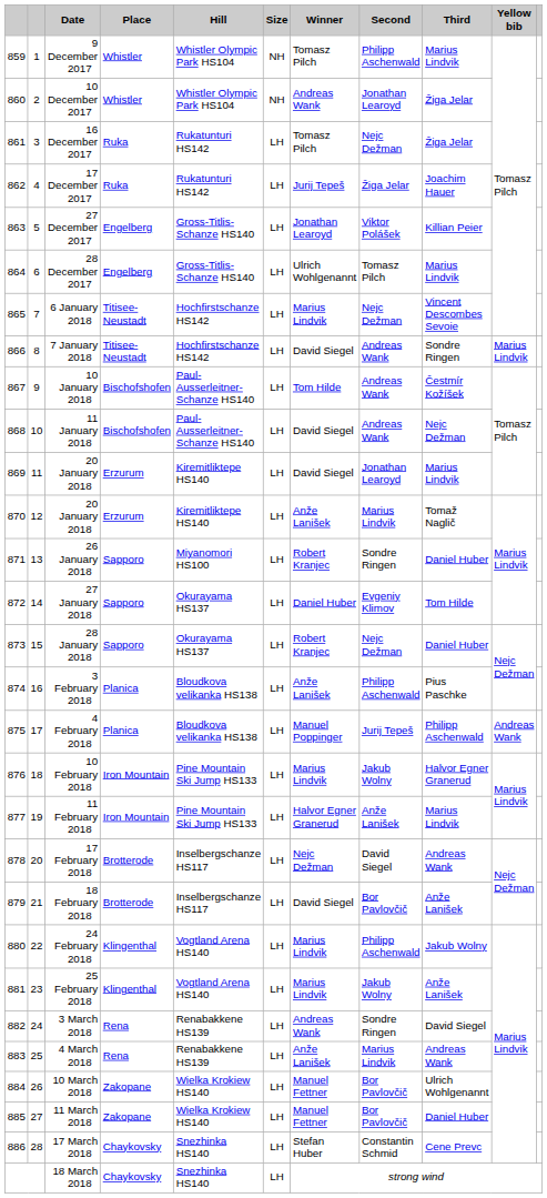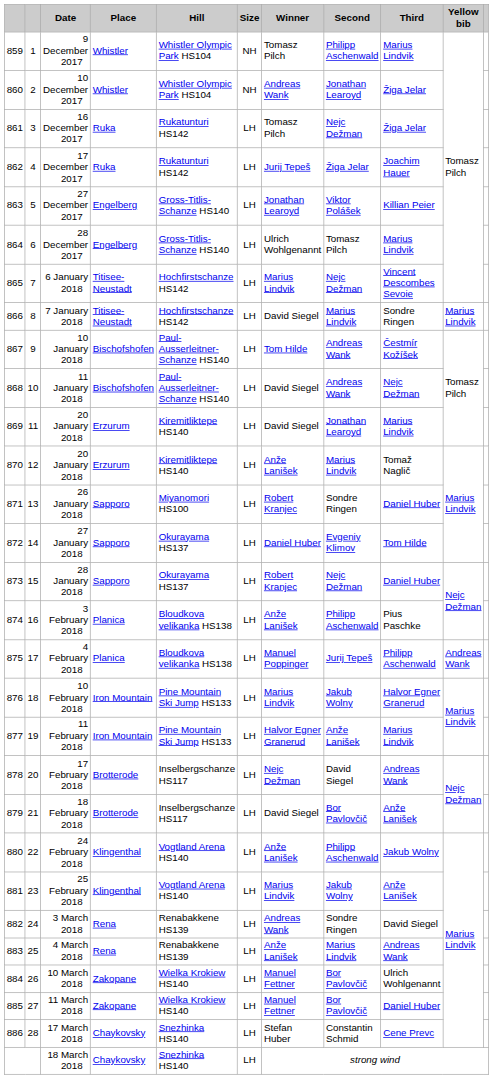 <table class="wikitable plainrowheaders" style="background:#fff; font-size:86%; line-height:16px; border:grey solid 1px; border-collapse:collapse;">
 <tr style="background:#ccc; text-align:center;">
 <th scope="col" style="background:#ccc; width=25 px;"></th>
 <th scope="col" style="background:#ccc; width=30 px;"></th>
 <th scope="col" style="background:#ccc; width:120px;">Date</th>
 <th scope="col" style="background:#ccc; width:200px;">Place</th>
 <th scope="col" style="background:#ccc; width:240px;">Hill</th>
 <th scope="col" style="background:#ccc; width:40px;">Size</th>
 <th scope="col" style="background:#ccc; width:185px;">Winner</th>
 <th scope="col" style="background:#ccc; width:185px;">Second</th>
 <th scope="col" style="background:#ccc; width:185px;">Third</th>
 <th scope="col" style="background:#ccc; width:180px;">Yellow bib</th>
 <th scope="col" style="background:#ccc; width:10px;"></th>
 </tr>
 <tr>
 <td align=center>859</td>
 <td align=center>1</td>
 <td align=right>9 December 2017  </td>
 <td> <a href='#'>Whistler</a></td>
 <td><a href='#'>Whistler Olympic Park</a> HS104</td>
 <td align=center>NH</td>
 <td> Tomasz Pilch</td>
 <td> <a href='#'>Philipp Aschenwald</a></td>
 <td> <a href='#'>Marius Lindvik</a></td>
 <td rowspan=7> Tomasz Pilch</td>
 <td></td>
 </tr>
 <tr>
 <td align=center>860</td>
 <td align=center>2</td>
 <td align=right>10 December 2017  </td>
 <td> <a href='#'>Whistler</a></td>
 <td><a href='#'>Whistler Olympic Park</a> HS104</td>
 <td align=center>NH</td>
 <td> <a href='#'>Andreas Wank</a></td>
 <td> <a href='#'>Jonathan Learoyd</a></td>
 <td> <a href='#'>Žiga Jelar</a></td>
 <td></td>
 </tr>
 <tr>
 <td align=center>861</td>
 <td align=center>3</td>
 <td align=right>16 December 2017  </td>
 <td> <a href='#'>Ruka</a></td>
 <td><a href='#'>Rukatunturi</a> HS142</td>
 <td align=center>LH</td>
 <td> Tomasz Pilch</td>
 <td> <a href='#'>Nejc Dežman</a></td>
 <td> <a href='#'>Žiga Jelar</a></td>
 <td></td>
 </tr>
 <tr>
 <td align=center>862</td>
 <td align=center>4</td>
 <td align=right>17 December 2017  </td>
 <td> <a href='#'>Ruka</a></td>
 <td><a href='#'>Rukatunturi</a> HS142</td>
 <td align=center>LH</td>
 <td> <a href='#'>Jurij Tepeš</a></td>
 <td> <a href='#'>Žiga Jelar</a></td>
 <td> <a href='#'>Joachim Hauer</a></td>
 <td></td>
 </tr>
 <tr>
 <td align=center>863</td>
 <td align=center>5</td>
 <td align=right>27 December 2017  </td>
 <td> <a href='#'>Engelberg</a></td>
 <td><a href='#'>Gross-Titlis-Schanze</a> HS140</td>
 <td align=center>LH</td>
 <td> <a href='#'>Jonathan Learoyd</a></td>
 <td> <a href='#'>Viktor Polášek</a></td>
 <td> <a href='#'>Killian Peier</a></td>
 <td></td>
 </tr>
 <tr>
 <td align=center>864</td>
 <td align=center>6</td>
 <td align=right>28 December 2017  </td>
 <td> <a href='#'>Engelberg</a></td>
 <td><a href='#'>Gross-Titlis-Schanze</a> HS140</td>
 <td align=center>LH</td>
 <td> Ulrich Wohlgenannt</td>
 <td> Tomasz Pilch</td>
 <td> <a href='#'>Marius Lindvik</a></td>
 <td></td>
 </tr>
 <tr>
 <td align=center>865</td>
 <td align=center>7</td>
 <td align=right>6 January 2018  </td>
 <td> <a href='#'>Titisee-Neustadt</a></td>
 <td><a href='#'>Hochfirstschanze</a> HS142</td>
 <td align=center>LH</td>
 <td> <a href='#'>Marius Lindvik</a></td>
 <td> <a href='#'>Nejc Dežman</a></td>
 <td> <a href='#'>Vincent Descombes Sevoie</a></td>
 <td></td>
 </tr>
 <tr>
 <td align=center>866</td>
 <td align=center>8</td>
 <td align=right>7 January 2018  </td>
 <td> <a href='#'>Titisee-Neustadt</a></td>
 <td><a href='#'>Hochfirstschanze</a> HS142</td>
 <td align=center>LH</td>
 <td> David Siegel</td>
-<td> <a href='#'>Andreas Wank</a></td>
+<td> <a href='#'>Marius Lindvik</a></td>
 <td> Sondre Ringen</td>
 <td> <a href='#'>Marius Lindvik</a></td>
 <td></td>
 </tr>
 <tr>
 <td align=center>867</td>
 <td align=center>9</td>
 <td align=right>10 January 2018  </td>
 <td> <a href='#'>Bischofshofen</a></td>
 <td><a href='#'>Paul-Ausserleitner-Schanze</a> HS140</td>
 <td align=center>LH</td>
 <td> <a href='#'>Tom Hilde</a></td>
 <td> <a href='#'>Andreas Wank</a></td>
 <td> <a href='#'>Čestmír Kožíšek</a></td>
 <td rowspan=3> Tomasz Pilch</td>
 <td></td>
 </tr>
 <tr>
 <td align=center>868</td>
 <td align=center>10</td>
 <td align=right>11 January 2018  </td>
 <td> <a href='#'>Bischofshofen</a></td>
 <td><a href='#'>Paul-Ausserleitner-Schanze</a> HS140</td>
 <td align=center>LH</td>
 <td> David Siegel</td>
 <td> <a href='#'>Andreas Wank</a></td>
 <td> <a href='#'>Nejc Dežman</a></td>
 <td></td>
 </tr>
 <tr>
 <td align=center>869</td>
 <td align=center>11</td>
 <td align=right>20 January 2018  </td>
 <td> <a href='#'>Erzurum</a></td>
 <td><a href='#'>Kiremitliktepe</a> HS140</td>
 <td align=center>LH</td>
 <td> David Siegel</td>
 <td> <a href='#'>Jonathan Learoyd</a></td>
 <td> <a href='#'>Marius Lindvik</a></td>
 <td></td>
 </tr>
 <tr>
 <td align=center>870</td>
 <td align=center>12</td>
 <td align=right>20 January 2018  </td>
 <td> <a href='#'>Erzurum</a></td>
 <td><a href='#'>Kiremitliktepe</a> HS140</td>
 <td align=center>LH</td>
 <td> <a href='#'>Anže Lanišek</a></td>
 <td> <a href='#'>Marius Lindvik</a></td>
 <td> Tomaž Naglič</td>
 <td rowspan=3> <a href='#'>Marius Lindvik</a></td>
 <td></td>
 </tr>
 <tr>
 <td align=center>871</td>
 <td align=center>13</td>
 <td align=right>26 January 2018  </td>
 <td> <a href='#'>Sapporo</a></td>
 <td><a href='#'>Miyanomori</a> HS100</td>
 <td align=center>LH</td>
 <td> <a href='#'>Robert Kranjec</a></td>
 <td> Sondre Ringen</td>
 <td> <a href='#'>Daniel Huber</a></td>
 <td></td>
 </tr>
 <tr>
 <td align=center>872</td>
 <td align=center>14</td>
 <td align=right>27 January 2018  </td>
 <td> <a href='#'>Sapporo</a></td>
 <td><a href='#'>Okurayama</a> HS137</td>
 <td align=center>LH</td>
 <td> <a href='#'>Daniel Huber</a></td>
 <td> <a href='#'>Evgeniy Klimov</a></td>
 <td> <a href='#'>Tom Hilde</a></td>
 <td></td>
 </tr>
 <tr>
 <td align=center>873</td>
 <td align=center>15</td>
 <td align=right>28 January 2018  </td>
 <td> <a href='#'>Sapporo</a></td>
 <td><a href='#'>Okurayama</a> HS137</td>
 <td align=center>LH</td>
 <td> <a href='#'>Robert Kranjec</a></td>
 <td> <a href='#'>Nejc Dežman</a></td>
 <td> <a href='#'>Daniel Huber</a></td>
 <td rowspan=2> <a href='#'>Nejc Dežman</a></td>
 <td></td>
 </tr>
 <tr>
 <td align=center>874</td>
 <td align=center>16</td>
 <td align=right>3 February 2018  </td>
 <td> <a href='#'>Planica</a></td>
 <td><a href='#'>Bloudkova velikanka</a> HS138</td>
 <td align=center>LH</td>
 <td> <a href='#'>Anže Lanišek</a></td>
 <td> <a href='#'>Philipp Aschenwald</a></td>
 <td> Pius Paschke</td>
 <td></td>
 </tr>
 <tr>
 <td align=center>875</td>
 <td align=center>17</td>
 <td align=right>4 February 2018  </td>
 <td> <a href='#'>Planica</a></td>
 <td><a href='#'>Bloudkova velikanka</a> HS138</td>
 <td align=center>LH</td>
 <td> <a href='#'>Manuel Poppinger</a></td>
 <td> <a href='#'>Jurij Tepeš</a></td>
 <td> <a href='#'>Philipp Aschenwald</a></td>
 <td> <a href='#'>Andreas Wank</a></td>
 <td></td>
 </tr>
 <tr>
 <td align=center>876</td>
 <td align=center>18</td>
 <td align=right>10 February 2018  </td>
 <td> <a href='#'>Iron Mountain</a></td>
 <td><a href='#'>Pine Mountain Ski Jump</a> HS133</td>
 <td align=center>LH</td>
 <td> <a href='#'>Marius Lindvik</a></td>
 <td> <a href='#'>Jakub Wolny</a></td>
 <td> <a href='#'>Halvor Egner Granerud</a></td>
 <td rowspan=2> <a href='#'>Marius Lindvik</a></td>
 <td></td>
 </tr>
 <tr>
 <td align=center>877</td>
 <td align=center>19</td>
 <td align=right>11 February 2018  </td>
 <td> <a href='#'>Iron Mountain</a></td>
 <td><a href='#'>Pine Mountain Ski Jump</a> HS133</td>
 <td align=center>LH</td>
 <td> <a href='#'>Halvor Egner Granerud</a></td>
 <td> <a href='#'>Anže Lanišek</a></td>
 <td> <a href='#'>Marius Lindvik</a></td>
 <td></td>
 </tr>
 <tr>
 <td align=center>878</td>
 <td align=center>20</td>
 <td align=right>17 February 2018  </td>
 <td> <a href='#'>Brotterode</a></td>
 <td>Inselbergschanze HS117</td>
 <td align=center>LH</td>
 <td> <a href='#'>Nejc Dežman</a></td>
 <td> David Siegel</td>
 <td> <a href='#'>Andreas Wank</a></td>
 <td rowspan=2> <a href='#'>Nejc Dežman</a></td>
 <td></td>
 </tr>
 <tr>
 <td align=center>879</td>
 <td align=center>21</td>
 <td align=right>18 February 2018  </td>
 <td> <a href='#'>Brotterode</a></td>
 <td>Inselbergschanze HS117</td>
 <td align=center>LH</td>
 <td> David Siegel</td>
 <td> <a href='#'>Bor Pavlovčič</a></td>
 <td> <a href='#'>Anže Lanišek</a></td>
 <td></td>
 </tr>
 <tr>
 <td align=center>880</td>
 <td align=center>22</td>
 <td align=right>24 February 2018  </td>
 <td> <a href='#'>Klingenthal</a></td>
 <td><a href='#'>Vogtland Arena</a> HS140</td>
 <td align=center>LH</td>
-<td> <a href='#'>Marius Lindvik</a></td>
+<td> <a href='#'>Anže Lanišek</a></td>
 <td> <a href='#'>Philipp Aschenwald</a></td>
 <td> <a href='#'>Jakub Wolny</a></td>
 <td rowspan="7"> <a href='#'>Marius Lindvik</a></td>
 <td></td>
 </tr>
 <tr>
 <td align=center>881</td>
 <td align=center>23</td>
 <td align=right>25 February 2018  </td>
 <td> <a href='#'>Klingenthal</a></td>
 <td><a href='#'>Vogtland Arena</a> HS140</td>
 <td align=center>LH</td>
 <td> <a href='#'>Marius Lindvik</a></td>
 <td> <a href='#'>Jakub Wolny</a></td>
 <td> <a href='#'>Anže Lanišek</a></td>
 <td></td>
 </tr>
 <tr>
 <td align=center>882</td>
 <td align=center>24</td>
 <td align=right>3 March 2018  </td>
 <td> <a href='#'>Rena</a></td>
 <td>Renabakkene HS139</td>
 <td align=center>LH</td>
 <td> <a href='#'>Andreas Wank</a></td>
 <td> Sondre Ringen</td>
 <td> David Siegel</td>
 <td></td>
 </tr>
 <tr>
 <td align=center>883</td>
 <td align=center>25</td>
 <td align=right>4 March 2018  </td>
 <td> <a href='#'>Rena</a></td>
 <td>Renabakkene HS139</td>
 <td align=center>LH</td>
 <td> <a href='#'>Anže Lanišek</a></td>
 <td> <a href='#'>Marius Lindvik</a></td>
 <td> <a href='#'>Andreas Wank</a></td>
 <td></td>
 </tr>
 <tr>
 <td align=center>884</td>
 <td align=center>26</td>
 <td align=right>10 March 2018  </td>
 <td> <a href='#'>Zakopane</a></td>
 <td><a href='#'>Wielka Krokiew</a> HS140</td>
 <td align=center>LH</td>
 <td> <a href='#'>Manuel Fettner</a></td>
 <td> <a href='#'>Bor Pavlovčič</a></td>
 <td> Ulrich Wohlgenannt</td>
 <td></td>
 </tr>
 <tr>
 <td align=center>885</td>
 <td align=center>27</td>
 <td align=right>11 March 2018  </td>
 <td> <a href='#'>Zakopane</a></td>
 <td><a href='#'>Wielka Krokiew</a> HS140</td>
 <td align=center>LH</td>
 <td> <a href='#'>Manuel Fettner</a></td>
 <td> <a href='#'>Bor Pavlovčič</a></td>
 <td> <a href='#'>Daniel Huber</a></td>
 <td></td>
 </tr>
 <tr>
 <td align=center>886</td>
 <td align=center>28</td>
 <td align=right>17 March 2018  </td>
 <td> <a href='#'>Chaykovsky</a></td>
 <td><a href='#'>Snezhinka</a> HS140</td>
 <td align=center>LH</td>
 <td> Stefan Huber</td>
 <td> Constantin Schmid</td>
 <td> <a href='#'>Cene Prevc</a></td>
 <td></td>
 </tr>
 <tr>
 <td colspan=2></td>
 <td align=right>18 March 2018  </td>
 <td> <a href='#'>Chaykovsky</a></td>
 <td><a href='#'>Snezhinka</a> HS140</td>
 <td align=center>LH</td>
 <td colspan=5 align=center><em>strong wind</em></td>
 </tr>
 </table>
